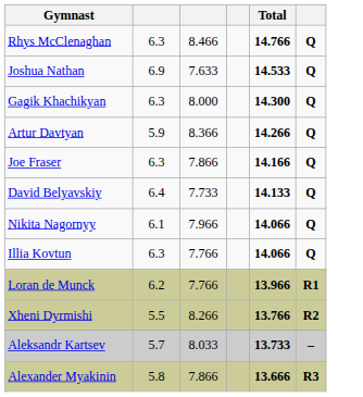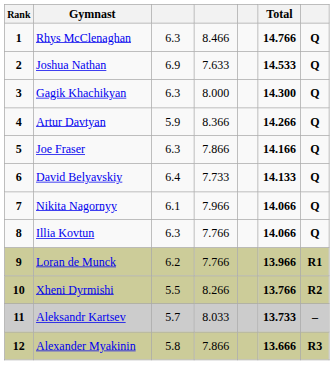 <table style="text-align:center;" class="wikitable sortable">
 <tr>
+<th scope="col" style="width:15px;"><small>Rank</small></th>
 <th scope="col" style="width:150px;">Gymnast</th>
 <th scope="col" style="width:50px;"><small></small></th>
 <th scope="col" style="width:50px;"><small></small></th>
 <th scope="col" style="width:20px;"><small></small></th>
 <th scope="col" style="width:50px;">Total</th>
 <th scope="col" style="width:30px;"><small></small></th>
 </tr>
 <tr>
+<td scope="row" style="text-align:center"><strong>1</strong></td>
 <td style="height:30px; text-align:left;"> <a href='#'>Rhys McClenaghan</a></td>
 <td>6.3</td>
 <td>8.466</td>
 <td></td>
 <td><strong>14.766</strong></td>
 <td><strong>Q</strong></td>
 </tr>
 <tr>
+<td scope="row" style="text-align:center"><strong>2</strong></td>
 <td style="height:30px; text-align:left;"> <a href='#'>Joshua Nathan</a></td>
 <td>6.9</td>
 <td>7.633</td>
 <td></td>
 <td><strong>14.533</strong></td>
 <td><strong>Q</strong></td>
 </tr>
 <tr>
+<td scope="row" style="text-align:center"><strong>3</strong></td>
 <td style="height:30px; text-align:left;"> <a href='#'>Gagik Khachikyan</a></td>
 <td>6.3</td>
 <td>8.000</td>
 <td></td>
 <td><strong>14.300</strong></td>
 <td><strong>Q</strong></td>
 </tr>
 <tr>
+<td scope="row" style="text-align:center"><strong>4</strong></td>
 <td style="height:30px; text-align:left;"> <a href='#'>Artur Davtyan</a></td>
 <td>5.9</td>
 <td>8.366</td>
 <td></td>
 <td><strong>14.266</strong></td>
 <td><strong>Q</strong></td>
 </tr>
 <tr>
+<td scope="row" style="text-align:center"><strong>5</strong></td>
 <td style="height:30px; text-align:left;"> <a href='#'>Joe Fraser</a></td>
 <td>6.3</td>
 <td>7.866</td>
 <td></td>
 <td><strong>14.166</strong></td>
 <td><strong>Q</strong></td>
 </tr>
 <tr>
+<td scope="row" style="text-align:center"><strong>6</strong></td>
 <td style="height:30px; text-align:left;"> <a href='#'>David Belyavskiy</a></td>
 <td>6.4</td>
 <td>7.733</td>
 <td></td>
 <td><strong>14.133</strong></td>
 <td><strong>Q</strong></td>
 </tr>
 <tr>
+<td scope="row" style="text-align:center"><strong>7</strong></td>
 <td style="height:30px; text-align:left;"> <a href='#'>Nikita Nagornyy</a></td>
 <td>6.1</td>
 <td>7.966</td>
 <td></td>
 <td><strong>14.066</strong></td>
 <td><strong>Q</strong></td>
 </tr>
 <tr>
+<td scope="row" style="text-align:center"><strong>8</strong></td>
 <td style="height:30px; text-align:left;"> <a href='#'>Illia Kovtun</a></td>
 <td>6.3</td>
 <td>7.766</td>
 <td></td>
 <td><strong>14.066</strong></td>
 <td><strong>Q</strong></td>
 </tr>
 <tr style="background:#cccc99;">
+<td scope="row" style="text-align:center"><strong>9</strong></td>
 <td style="height:30px; text-align:left;"> <a href='#'>Loran de Munck</a></td>
 <td>6.2</td>
 <td>7.766</td>
 <td></td>
 <td><strong>13.966</strong></td>
 <td><strong>R1</strong></td>
 </tr>
 <tr style="background:#cccc99;">
+<td scope="row" style="text-align:center"><strong>10</strong></td>
 <td style="height:30px; text-align:left;"> <a href='#'>Xheni Dyrmishi</a></td>
 <td>5.5</td>
 <td>8.266</td>
 <td></td>
 <td><strong>13.766</strong></td>
 <td><strong>R2</strong></td>
 </tr>
 <tr style="background:#cccccc;">
+<td scope="row" style="text-align:center"><strong>11</strong></td>
 <td style="height:30px; text-align:left;"> <a href='#'>Aleksandr Kartsev</a></td>
 <td>5.7</td>
 <td>8.033</td>
 <td></td>
 <td><strong>13.733</strong></td>
 <td><strong>–</strong></td>
 </tr>
 <tr style="background:#cccc99;">
+<td scope="row" style="text-align:center"><strong>12</strong></td>
 <td style="height:30px; text-align:left;"> <a href='#'>Alexander Myakinin</a></td>
 <td>5.8</td>
 <td>7.866</td>
 <td></td>
 <td><strong>13.666</strong></td>
 <td><strong>R3</strong></td>
 </tr>
 </table>
